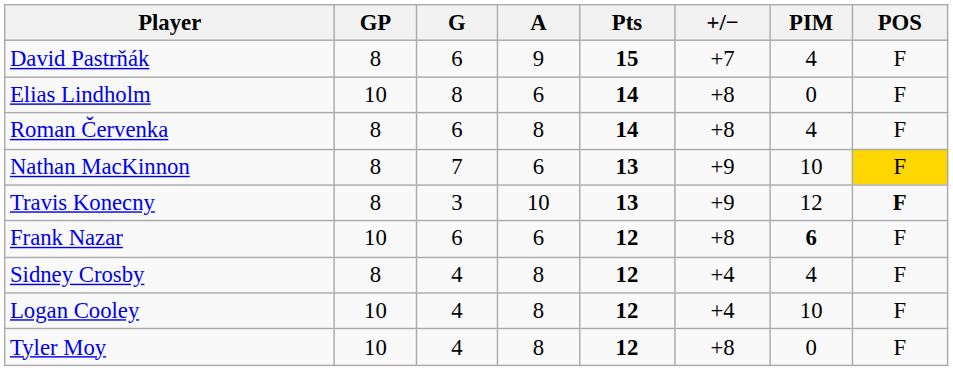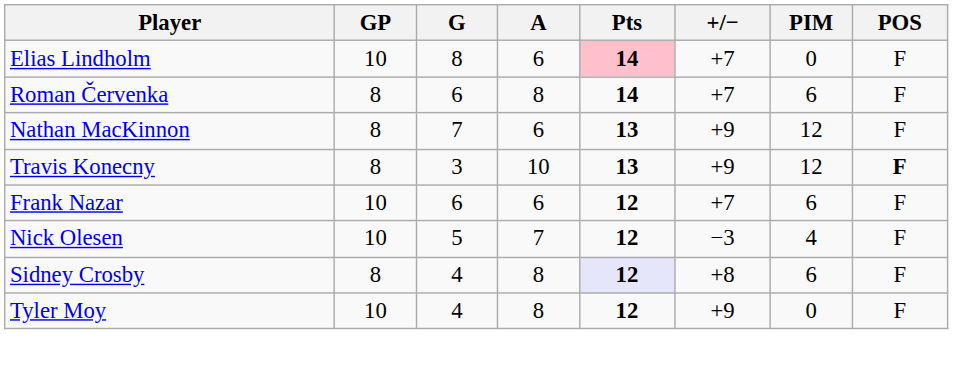 <table class="wikitable sortable" style="text-align:center;">
 <tr>
 <th style="width:225px;">Player</th>
 <th style="width:50px;">GP</th>
 <th style="width:50px;">G</th>
 <th style="width:50px;">A</th>
 <th style="width:60px;">Pts</th>
 <th style="width:60px;">+/−</th>
 <th style="width:50px;">PIM</th>
 <th style="width:60px;">POS</th>
 </tr>
 <tr>
-<td style="text-align:left;"> <a href='#'>David Pastrňák</a></td>
-<td>8</td>
-<td>6</td>
-<td>9</td>
-<td><strong>15</strong></td>
-<td>+7</td>
-<td>4</td>
-<td>F</td>
-</tr>
-<tr>
 <td style="text-align:left;"> <a href='#'>Elias Lindholm</a></td>
 <td>10</td>
 <td>8</td>
 <td>6</td>
-<td><strong>14</strong></td>
-<td>+8</td>
+<td style="background: pink;"><strong>14</strong></td>
+<td>+7</td>
 <td>0</td>
 <td>F</td>
 </tr>
 <tr>
 <td style="text-align:left;"> <a href='#'>Roman Červenka</a></td>
 <td>8</td>
 <td>6</td>
 <td>8</td>
 <td><strong>14</strong></td>
-<td>+8</td>
-<td>4</td>
+<td>+7</td>
+<td>6</td>
 <td>F</td>
 </tr>
 <tr>
 <td style="text-align:left;"> <a href='#'>Nathan MacKinnon</a></td>
 <td>8</td>
 <td>7</td>
 <td>6</td>
 <td><strong>13</strong></td>
 <td>+9</td>
-<td>10</td>
-<td style="background: gold;">F</td>
+<td>12</td>
+<td>F</td>
 </tr>
 <tr>
 <td style="text-align:left;"> <a href='#'>Travis Konecny</a></td>
 <td>8</td>
 <td>3</td>
 <td>10</td>
 <td><strong>13</strong></td>
 <td>+9</td>
 <td>12</td>
 <td><strong>F</strong></td>
 </tr>
 <tr>
 <td style="text-align:left;"> <a href='#'>Frank Nazar</a></td>
 <td>10</td>
 <td>6</td>
 <td>6</td>
 <td><strong>12</strong></td>
-<td>+8</td>
-<td><strong>6</strong></td>
+<td>+7</td>
+<td>6</td>
+<td>F</td>
+</tr>
+<tr>
+<td style="text-align:left;"> <a href='#'>Nick Olesen</a></td>
+<td>10</td>
+<td>5</td>
+<td>7</td>
+<td><strong>12</strong></td>
+<td>−3</td>
+<td>4</td>
 <td>F</td>
 </tr>
 <tr>
 <td style="text-align:left;"> <a href='#'>Sidney Crosby</a></td>
 <td>8</td>
 <td>4</td>
 <td>8</td>
-<td><strong>12</strong></td>
-<td>+4</td>
-<td>4</td>
-<td>F</td>
-</tr>
-<tr>
-<td style="text-align:left;"> <a href='#'>Logan Cooley</a></td>
-<td>10</td>
-<td>4</td>
-<td>8</td>
-<td><strong>12</strong></td>
-<td>+4</td>
-<td>10</td>
+<td style="background: lavender;"><strong>12</strong></td>
+<td>+8</td>
+<td>6</td>
 <td>F</td>
 </tr>
 <tr>
 <td style="text-align:left;"> <a href='#'>Tyler Moy</a></td>
 <td>10</td>
 <td>4</td>
 <td>8</td>
 <td><strong>12</strong></td>
-<td>+8</td>
+<td>+9</td>
 <td>0</td>
 <td>F</td>
 </tr>
 </table>
